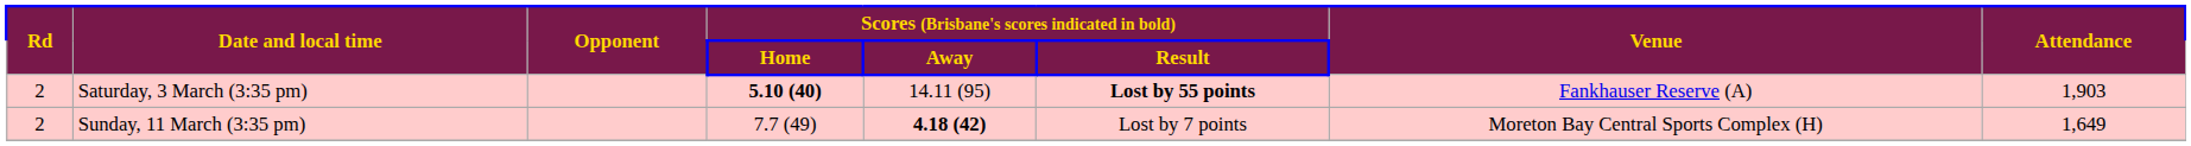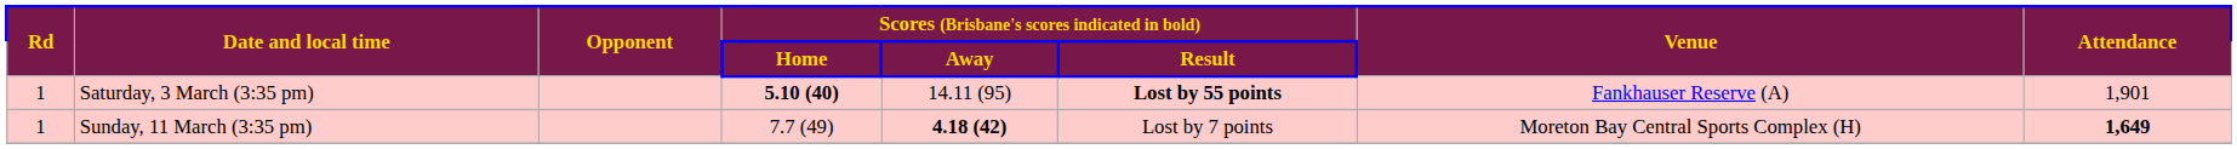 <table class="wikitable" style="font-size:90%; text-align:center; width: 100%; margin-left: auto; margin-right: auto;">
 <tr style="text-align:center; background:#78184A; color:gold; border: solid blue 2px; font-weight:bold">
 <td rowspan=2><strong>Rd</strong></td>
 <td rowspan=2><strong>Date and local time</strong></td>
 <td rowspan=2><strong>Opponent</strong></td>
 <td colspan=3><strong>Scores</strong> <small>(Brisbane's scores indicated in <strong>bold</strong>)</small></td>
 <td rowspan=2><strong>Venue</strong></td>
 <td rowspan=2><strong>Attendance</strong></td>
 </tr>
 <tr>
 <th style="background:#78184A; color:gold; border: solid blue 2px">Home</th>
 <th style="background:#78184A; color:gold; border: solid blue 2px">Away</th>
 <th style="background:#78184A; color:gold; border: solid blue 2px">Result</th>
 </tr>
 <tr style="background:#fcc;">
-<td>2</td>
+<td>1</td>
 <td align=left>Saturday, 3 March (3:35 pm)</td>
 <td align=left></td>
 <td><strong>5.10 (40)</strong></td>
 <td>14.11 (95)</td>
 <td><strong>Lost by 55 points</strong></td>
 <td><a href='#'>Fankhauser Reserve</a> (A)</td>
-<td>1,903</td>
+<td>1,901</td>
 </tr>
 <tr style="background:#fcc;">
-<td>2</td>
+<td>1</td>
 <td align=left>Sunday, 11 March (3:35 pm)</td>
 <td align=left></td>
 <td>7.7 (49)</td>
 <td><strong>4.18 (42)</strong></td>
 <td>Lost by 7 points</td>
 <td>Moreton Bay Central Sports Complex (H)</td>
-<td>1,649</td>
+<td><strong>1,649</strong></td>
 </tr>
 <tr>
 </tr>
 </table>
